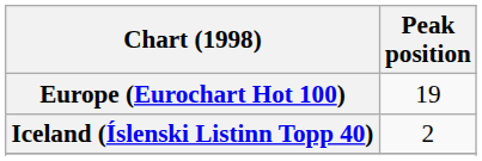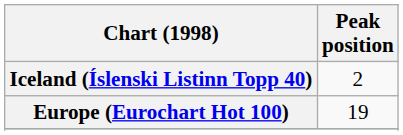 <table class="wikitable sortable plainrowheaders" style="text-align:center">
 <tr>
 <th scope="col">Chart (1998)</th>
 <th scope="col">Peak<br>position</th>
 </tr>
 <tr>
+<th scope="row">Iceland (<a href='#'>Íslenski Listinn Topp 40</a>)</th>
+<td>2</td>
+</tr>
+<tr>
 <th scope="row">Europe (<a href='#'>Eurochart Hot 100</a>)</th>
 <td>19</td>
-</tr>
-<tr>
-<th scope="row">Iceland (<a href='#'>Íslenski Listinn Topp 40</a>)</th>
-<td>2</td>
 </tr>
 <tr>
 </tr>
 <tr>
 </tr>
 <tr>
 </tr>
 </table>
